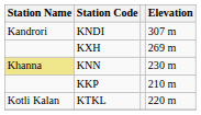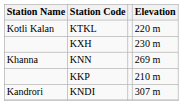 <table class="wikitable sortable">
 <tr>
 <th>Station Name</th>
 <th>Station Code</th>
 <th></th>
 <th>Elevation</th>
 </tr>
 <tr>
-<td>Kandrori</td>
-<td>KNDI</td>
+<td>Kotli Kalan</td>
+<td>KTKL</td>
 <td></td>
-<td>307 m</td>
+<td>220 m</td>
 </tr>
 <tr>
 <td></td>
 <td>KXH</td>
 <td></td>
-<td>269 m</td>
+<td>230 m</td>
 </tr>
 <tr>
-<td style="background: khaki;">Khanna</td>
+<td>Khanna</td>
 <td>KNN</td>
 <td></td>
-<td>230 m</td>
+<td>269 m</td>
 </tr>
 <tr>
 <td></td>
 <td>KKP</td>
 <td></td>
 <td>210 m</td>
 </tr>
 <tr>
-<td>Kotli Kalan</td>
-<td>KTKL</td>
+<td>Kandrori</td>
+<td>KNDI</td>
 <td></td>
-<td>220 m</td>
+<td>307 m</td>
 </tr>
 <tr>
 </tr>
 </table>
